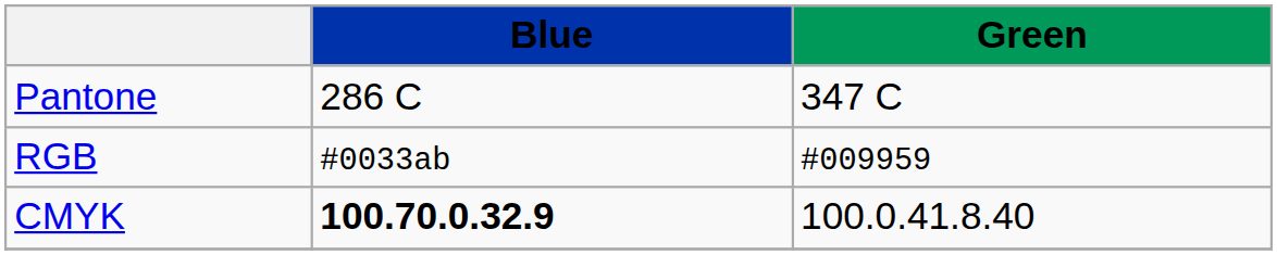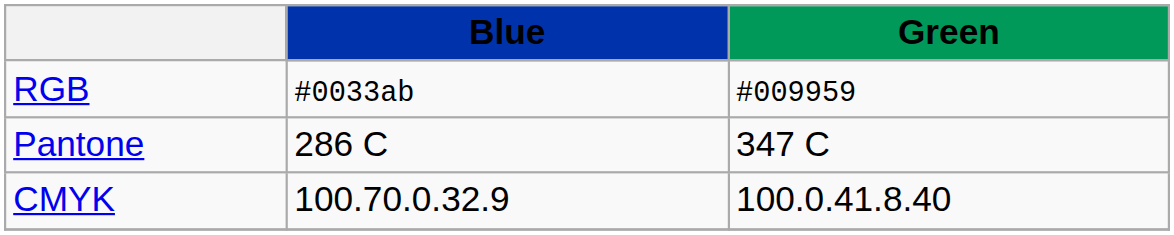 <table class="wikitable" style="background: #f9f9f9; border: 1px solid #aaaaaa; border-collapse: collapse; white-space: nowrap; text-align: left" width="60%" cellspacing="0" cellpadding="2" border="1">
 <tr style="text-align: center; background: #eee">
 <th></th>
 <th style="background:#0033ab"><span> Blue </span></th>
 <th style="background:#009959">Green</th>
 </tr>
 <tr>
+<td><a href='#'>RGB</a></td>
+<td><code>#0033ab</code></td>
+<td><code>#009959</code></td>
+</tr>
+<tr>
 <td><a href='#'>Pantone</a></td>
 <td>286 C</td>
 <td>347 C</td>
 </tr>
 <tr>
-<td><a href='#'>RGB</a></td>
-<td><code>#0033ab</code></td>
-<td><code>#009959</code></td>
-</tr>
-<tr>
 <td><a href='#'>CMYK</a></td>
-<td><strong>100.70.0.32.9</strong></td>
+<td>100.70.0.32.9</td>
 <td>100.0.41.8.40</td>
 </tr>
 <tr>
 </tr>
 </table>
